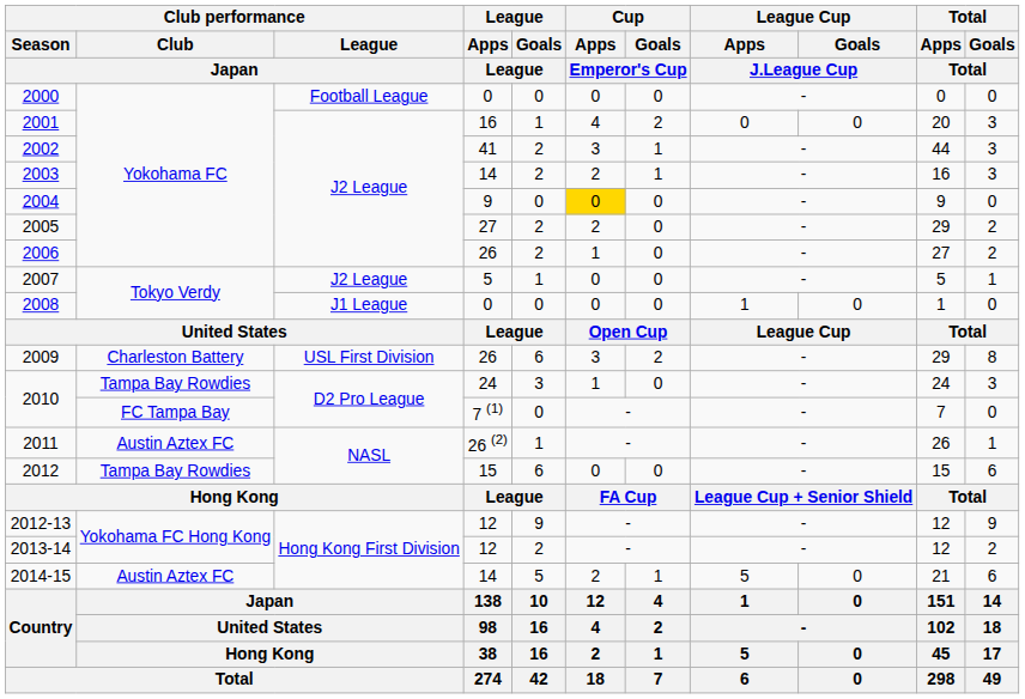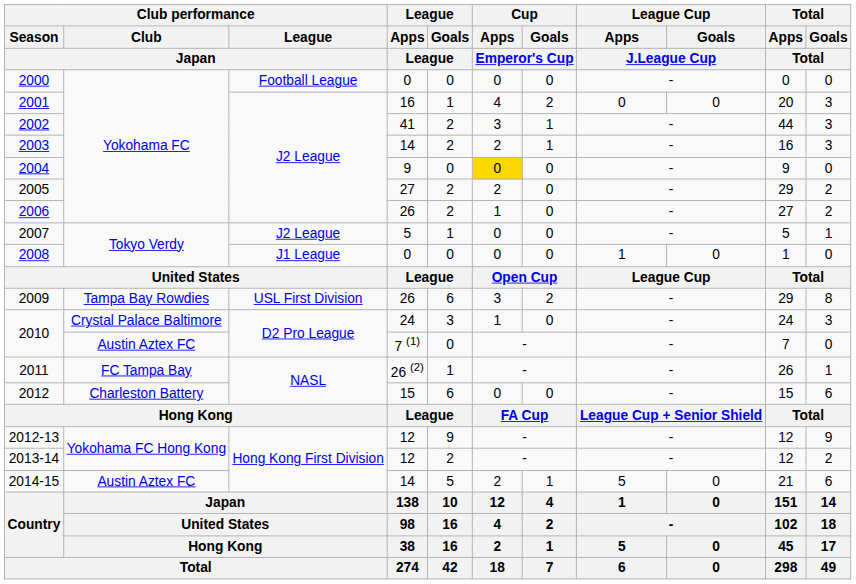 <table class="wikitable" style="text-align:center;">
 <tr>
 <th colspan=3>Club performance</th>
 <th colspan=2>League</th>
 <th colspan=2>Cup</th>
 <th colspan=2>League Cup</th>
 <th colspan=2>Total</th>
 </tr>
 <tr>
 <th>Season</th>
 <th>Club</th>
 <th>League</th>
 <th>Apps</th>
 <th>Goals</th>
 <th>Apps</th>
 <th>Goals</th>
 <th>Apps</th>
 <th>Goals</th>
 <th>Apps</th>
 <th>Goals</th>
 </tr>
 <tr>
 <th colspan=3>Japan</th>
 <th colspan=2>League</th>
 <th colspan=2><a href='#'>Emperor's Cup</a></th>
 <th colspan=2><a href='#'>J.League Cup</a></th>
 <th colspan=2>Total</th>
 </tr>
 <tr>
 <td><a href='#'>2000</a></td>
 <td rowspan="7"><a href='#'>Yokohama FC</a></td>
 <td><a href='#'>Football League</a></td>
 <td>0</td>
 <td>0</td>
 <td>0</td>
 <td>0</td>
 <td colspan="2">-</td>
 <td>0</td>
 <td>0</td>
 </tr>
 <tr>
 <td><a href='#'>2001</a></td>
 <td rowspan="6"><a href='#'>J2 League</a></td>
 <td>16</td>
 <td>1</td>
 <td>4</td>
 <td>2</td>
 <td>0</td>
 <td>0</td>
 <td>20</td>
 <td>3</td>
 </tr>
 <tr>
 <td><a href='#'>2002</a></td>
 <td>41</td>
 <td>2</td>
 <td>3</td>
 <td>1</td>
 <td colspan="2">-</td>
 <td>44</td>
 <td>3</td>
 </tr>
 <tr>
 <td><a href='#'>2003</a></td>
 <td>14</td>
 <td>2</td>
 <td>2</td>
 <td>1</td>
 <td colspan="2">-</td>
 <td>16</td>
 <td>3</td>
 </tr>
 <tr>
 <td><a href='#'>2004</a></td>
 <td>9</td>
 <td>0</td>
 <td style="background: gold;">0</td>
 <td>0</td>
 <td colspan="2">-</td>
 <td>9</td>
 <td>0</td>
 </tr>
 <tr>
 <td>2005</td>
 <td>27</td>
 <td>2</td>
 <td>2</td>
 <td>0</td>
 <td colspan="2">-</td>
 <td>29</td>
 <td>2</td>
 </tr>
 <tr>
 <td><a href='#'>2006</a></td>
 <td>26</td>
 <td>2</td>
 <td>1</td>
 <td>0</td>
 <td colspan="2">-</td>
 <td>27</td>
 <td>2</td>
 </tr>
 <tr>
 <td>2007</td>
 <td rowspan="2"><a href='#'>Tokyo Verdy</a></td>
 <td><a href='#'>J2 League</a></td>
 <td>5</td>
 <td>1</td>
 <td>0</td>
 <td>0</td>
 <td colspan="2">-</td>
 <td>5</td>
 <td>1</td>
 </tr>
 <tr>
 <td><a href='#'>2008</a></td>
 <td><a href='#'>J1 League</a></td>
 <td>0</td>
 <td>0</td>
 <td>0</td>
 <td>0</td>
 <td>1</td>
 <td>0</td>
 <td>1</td>
 <td>0</td>
 </tr>
 <tr>
 <th colspan=3>United States</th>
 <th colspan=2>League</th>
 <th colspan=2><a href='#'>Open Cup</a></th>
 <th colspan=2>League Cup</th>
 <th colspan=2>Total</th>
 </tr>
 <tr>
 <td>2009</td>
-<td><a href='#'>Charleston Battery</a></td>
+<td><a href='#'>Tampa Bay Rowdies</a></td>
 <td><a href='#'>USL First Division</a></td>
 <td>26</td>
 <td>6</td>
 <td>3</td>
 <td>2</td>
 <td colspan="2">-</td>
 <td>29</td>
 <td>8</td>
 </tr>
 <tr>
 <td rowspan="2">2010</td>
-<td><a href='#'>Tampa Bay Rowdies</a></td>
+<td><a href='#'>Crystal Palace Baltimore</a></td>
 <td rowspan="2"><a href='#'>D2 Pro League</a></td>
 <td>24</td>
 <td>3</td>
 <td>1</td>
 <td>0</td>
 <td colspan="2">-</td>
 <td>24</td>
 <td>3</td>
 </tr>
 <tr>
-<td><a href='#'>FC Tampa Bay</a></td>
+<td><a href='#'>Austin Aztex FC</a></td>
 <td>7 <sup>(1)</sup></td>
 <td>0</td>
 <td colspan="2">-</td>
 <td colspan="2">-</td>
 <td>7</td>
 <td>0</td>
 </tr>
 <tr>
 <td>2011</td>
-<td><a href='#'>Austin Aztex FC</a></td>
+<td><a href='#'>FC Tampa Bay</a></td>
 <td rowspan="2"><a href='#'>NASL</a></td>
 <td>26 <sup>(2)</sup></td>
 <td>1</td>
 <td colspan="2">-</td>
 <td colspan="2">-</td>
 <td>26</td>
 <td>1</td>
 </tr>
 <tr>
 <td>2012</td>
-<td><a href='#'>Tampa Bay Rowdies</a></td>
+<td><a href='#'>Charleston Battery</a></td>
 <td>15</td>
 <td>6</td>
 <td>0</td>
 <td>0</td>
 <td colspan="2">-</td>
 <td>15</td>
 <td>6</td>
 </tr>
 <tr>
 <th colspan=3>Hong Kong</th>
 <th colspan=2>League</th>
 <th colspan=2><a href='#'>FA Cup</a></th>
 <th colspan=2><a href='#'>League Cup + Senior Shield</a></th>
 <th colspan=2>Total</th>
 </tr>
 <tr>
 <td>2012-13</td>
 <td rowspan="2"><a href='#'>Yokohama FC Hong Kong</a></td>
 <td rowspan="3"><a href='#'>Hong Kong First Division</a></td>
 <td>12</td>
 <td>9</td>
 <td colspan="2">-</td>
 <td colspan="2">-</td>
 <td>12</td>
 <td>9</td>
 </tr>
 <tr>
 <td>2013-14</td>
 <td>12</td>
 <td>2</td>
 <td colspan="2">-</td>
 <td colspan="2">-</td>
 <td>12</td>
 <td>2</td>
 </tr>
 <tr>
 <td>2014-15</td>
 <td><a href='#'>Austin Aztex FC</a></td>
 <td>14</td>
 <td>5</td>
 <td>2</td>
 <td>1</td>
 <td>5</td>
 <td>0</td>
 <td>21</td>
 <td>6</td>
 </tr>
 <tr>
 <th rowspan=3>Country</th>
 <th colspan=2>Japan</th>
 <th>138</th>
 <th>10</th>
 <th>12</th>
 <th>4</th>
 <th>1</th>
 <th>0</th>
 <th>151</th>
 <th>14</th>
 </tr>
 <tr>
 <th colspan=2>United States</th>
 <th>98</th>
 <th>16</th>
 <th>4</th>
 <th>2</th>
 <th colspan="2">-</th>
 <th>102</th>
 <th>18</th>
 </tr>
 <tr>
 <th colspan=2>Hong Kong</th>
 <th>38</th>
 <th>16</th>
 <th>2</th>
 <th>1</th>
 <th>5</th>
 <th>0</th>
 <th>45</th>
 <th>17</th>
 </tr>
 <tr>
 <th colspan=3>Total</th>
 <th>274</th>
 <th>42</th>
 <th>18</th>
 <th>7</th>
 <th>6</th>
 <th>0</th>
 <th>298</th>
 <th>49</th>
 </tr>
 </table>
